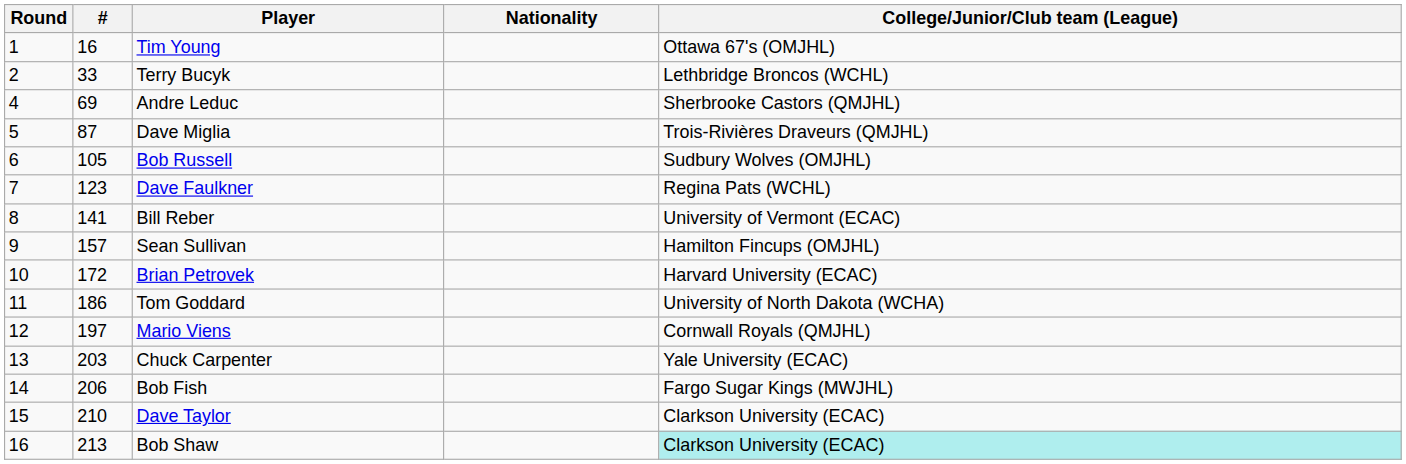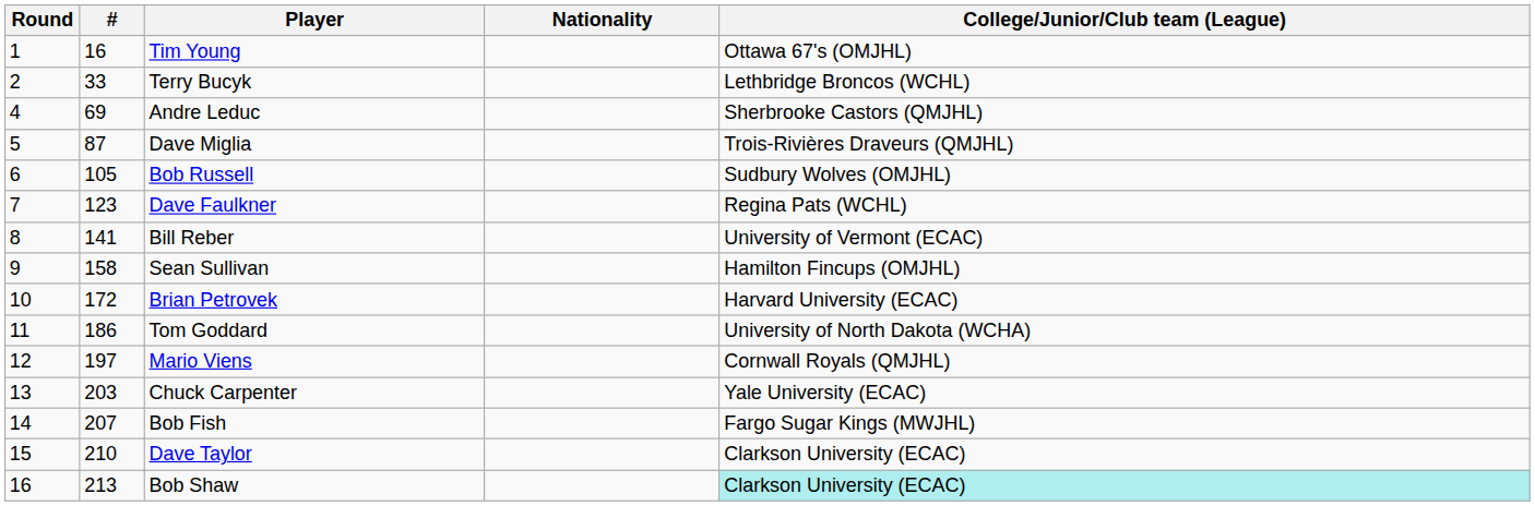 <table class="wikitable">
 <tr align="center">
 <th bgcolor="#DDDDFF" width="4.0%">Round</th>
 <th bgcolor="#DDDDFF" width="4.0%">#</th>
 <th bgcolor="#DDDDFF" width="21.0%">Player</th>
 <th bgcolor="#DDDDFF" width="14.5%">Nationality</th>
 <th bgcolor="#DDDDFF" width="50.0%">College/Junior/Club team (League)</th>
 </tr>
 <tr>
 <td>1</td>
 <td>16</td>
 <td><a href='#'>Tim Young</a></td>
 <td></td>
 <td>Ottawa 67's (OMJHL)</td>
 </tr>
 <tr>
 <td>2</td>
 <td>33</td>
 <td>Terry Bucyk</td>
 <td></td>
 <td>Lethbridge Broncos (WCHL)</td>
 </tr>
 <tr>
 <td>4</td>
 <td>69</td>
 <td>Andre Leduc</td>
 <td></td>
 <td>Sherbrooke Castors (QMJHL)</td>
 </tr>
 <tr>
 <td>5</td>
 <td>87</td>
 <td>Dave Miglia</td>
 <td></td>
 <td>Trois-Rivières Draveurs (QMJHL)</td>
 </tr>
 <tr>
 <td>6</td>
 <td>105</td>
 <td><a href='#'>Bob Russell</a></td>
 <td></td>
 <td>Sudbury Wolves (OMJHL)</td>
 </tr>
 <tr>
 <td>7</td>
 <td>123</td>
 <td><a href='#'>Dave Faulkner</a></td>
 <td></td>
 <td>Regina Pats (WCHL)</td>
 </tr>
 <tr>
 <td>8</td>
 <td>141</td>
 <td>Bill Reber</td>
 <td></td>
 <td>University of Vermont (ECAC)</td>
 </tr>
 <tr>
 <td>9</td>
-<td>157</td>
+<td>158</td>
 <td>Sean Sullivan</td>
 <td></td>
 <td>Hamilton Fincups (OMJHL)</td>
 </tr>
 <tr>
 <td>10</td>
 <td>172</td>
 <td><a href='#'>Brian Petrovek</a></td>
 <td></td>
 <td>Harvard University (ECAC)</td>
 </tr>
 <tr>
 <td>11</td>
 <td>186</td>
 <td>Tom Goddard</td>
 <td></td>
 <td>University of North Dakota (WCHA)</td>
 </tr>
 <tr>
 <td>12</td>
 <td>197</td>
 <td><a href='#'>Mario Viens</a></td>
 <td></td>
 <td>Cornwall Royals (QMJHL)</td>
 </tr>
 <tr>
 <td>13</td>
 <td>203</td>
 <td>Chuck Carpenter</td>
 <td></td>
 <td>Yale University (ECAC)</td>
 </tr>
 <tr>
 <td>14</td>
-<td>206</td>
+<td>207</td>
 <td>Bob Fish</td>
 <td></td>
 <td>Fargo Sugar Kings (MWJHL)</td>
 </tr>
 <tr>
 <td>15</td>
 <td>210</td>
 <td><a href='#'>Dave Taylor</a></td>
 <td></td>
 <td>Clarkson University (ECAC)</td>
 </tr>
 <tr>
 <td>16</td>
 <td>213</td>
 <td>Bob Shaw</td>
 <td></td>
 <td style="background: paleturquoise;">Clarkson University (ECAC)</td>
 </tr>
 </table>
